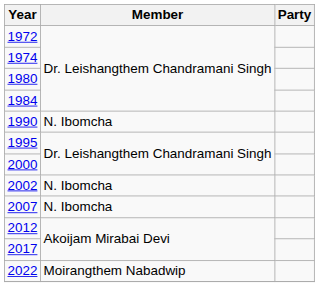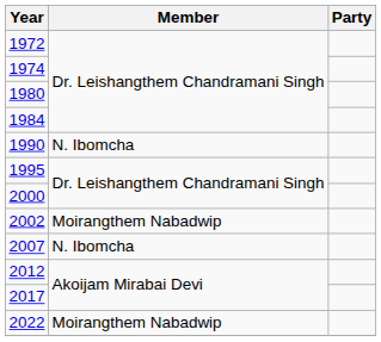 <table class="wikitable sortable">
 <tr>
 <th>Year</th>
 <th>Member</th>
 <th colspan="2">Party</th>
 </tr>
 <tr>
 <td><a href='#'>1972</a></td>
 <td rowspan="4">Dr. Leishangthem Chandramani Singh</td>
 <td></td>
 </tr>
 <tr>
 <td><a href='#'>1974</a></td>
 <td></td>
 </tr>
 <tr>
 <td><a href='#'>1980</a></td>
 <td></td>
 </tr>
 <tr>
 <td><a href='#'>1984</a></td>
 <td></td>
 </tr>
 <tr>
 <td><a href='#'>1990</a></td>
 <td>N. Ibomcha</td>
 <td></td>
 </tr>
 <tr>
 <td><a href='#'>1995</a></td>
 <td rowspan="2">Dr. Leishangthem Chandramani Singh</td>
 <td></td>
 </tr>
 <tr>
 <td><a href='#'>2000</a></td>
 <td></td>
 </tr>
 <tr>
 <td><a href='#'>2002</a></td>
-<td>N. Ibomcha</td>
+<td>Moirangthem Nabadwip</td>
 <td></td>
 </tr>
 <tr>
 <td><a href='#'>2007</a></td>
 <td>N. Ibomcha</td>
 <td></td>
 </tr>
 <tr>
 <td><a href='#'>2012</a></td>
 <td rowspan=2>Akoijam Mirabai Devi</td>
 <td></td>
 </tr>
 <tr>
 <td><a href='#'>2017</a></td>
 </tr>
 <tr>
 <td><a href='#'>2022</a></td>
 <td>Moirangthem Nabadwip</td>
 <td></td>
 </tr>
 <tr>
 </tr>
 </table>
